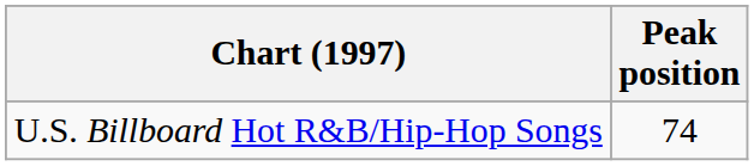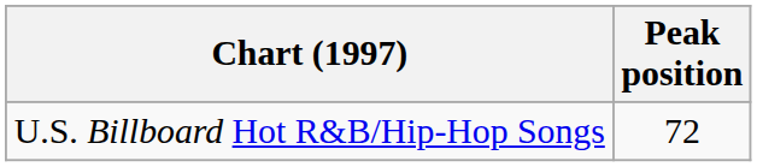 <table class="wikitable sortable">
 <tr>
 <th>Chart (1997)</th>
 <th>Peak<br>position</th>
 </tr>
 <tr>
 <td>U.S. <em>Billboard</em> <a href='#'>Hot R&B/Hip-Hop Songs</a></td>
-<td align="center">74</td>
+<td align="center">72</td>
 </tr>
 </table>
